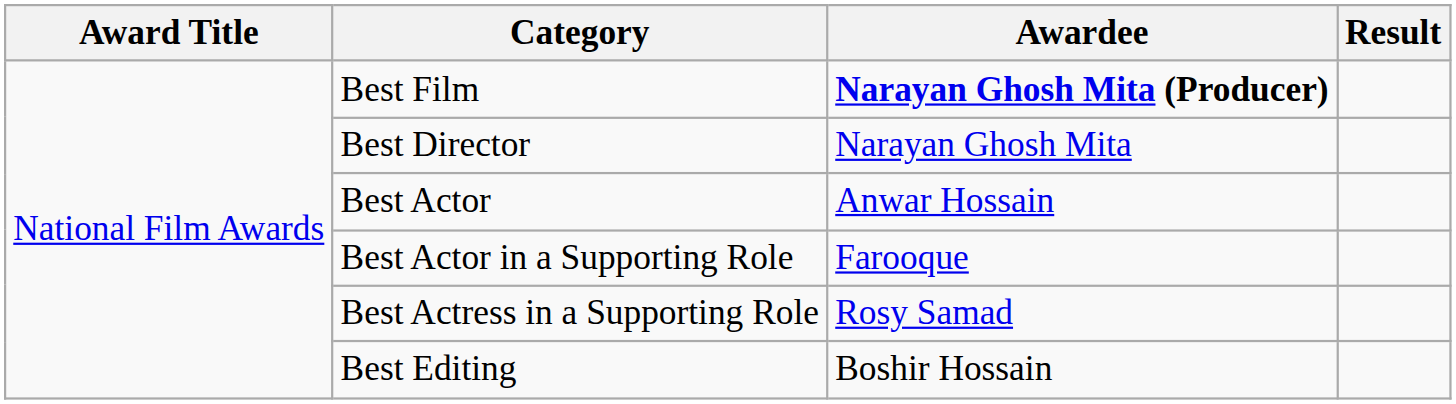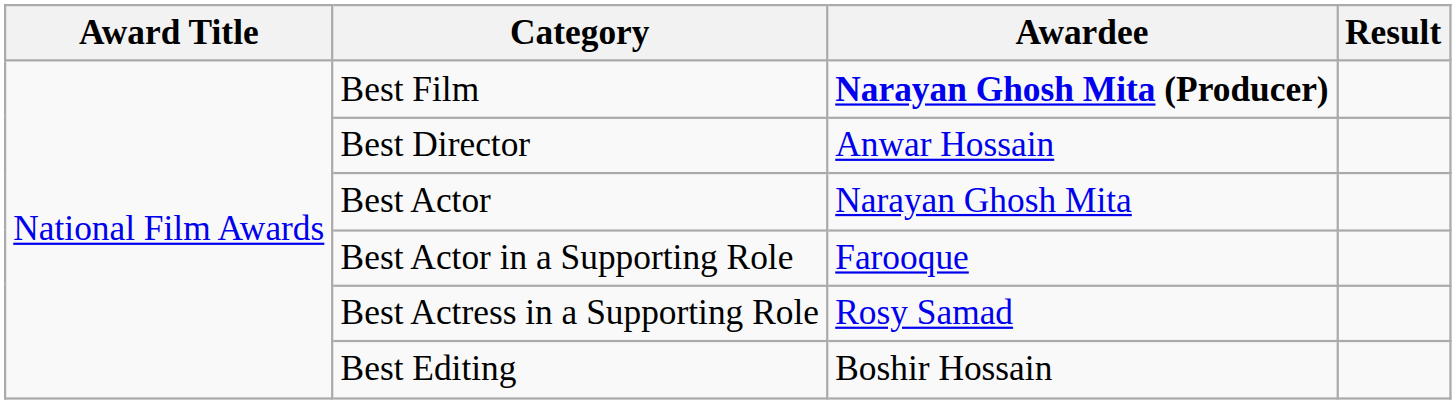 <table class="wikitable">
 <tr>
 <th>Award Title</th>
 <th>Category</th>
 <th>Awardee</th>
 <th>Result</th>
 </tr>
 <tr>
 <td rowspan="6"><a href='#'>National Film Awards</a></td>
 <td>Best Film</td>
 <td><strong><a href='#'>Narayan Ghosh Mita</a> (Producer)</strong></td>
 <td></td>
 </tr>
 <tr>
 <td>Best Director</td>
-<td><a href='#'>Narayan Ghosh Mita</a></td>
+<td><a href='#'>Anwar Hossain</a></td>
 <td></td>
 </tr>
 <tr>
 <td>Best Actor</td>
-<td><a href='#'>Anwar Hossain</a></td>
+<td><a href='#'>Narayan Ghosh Mita</a></td>
 <td></td>
 </tr>
 <tr>
 <td>Best Actor in a Supporting Role</td>
 <td><a href='#'>Farooque</a></td>
 <td></td>
 </tr>
 <tr>
 <td>Best Actress in a Supporting Role</td>
 <td><a href='#'>Rosy Samad</a></td>
 <td></td>
 </tr>
 <tr>
 <td>Best Editing</td>
 <td>Boshir Hossain</td>
 <td></td>
 </tr>
 </table>
